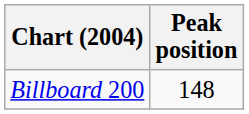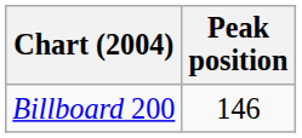 <table class="wikitable">
 <tr>
 <th>Chart (2004)</th>
 <th>Peak<br>position</th>
 </tr>
 <tr>
 <td><a href='#'><em>Billboard</em> 200</a></td>
-<td align="center">148</td>
+<td align="center">146</td>
 </tr>
 </table>
